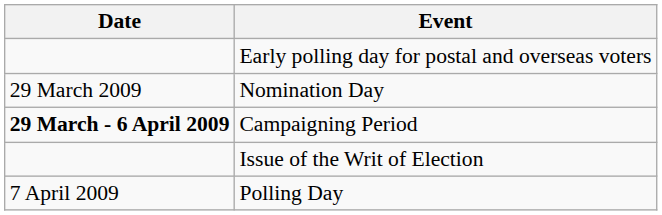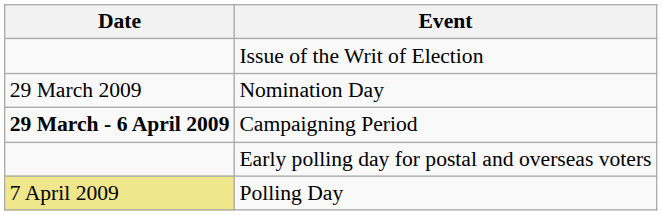 <table class="wikitable">
 <tr>
 <th>Date</th>
 <th>Event</th>
 </tr>
 <tr>
 <td></td>
-<td>Early polling day for postal and overseas voters</td>
+<td>Issue of the Writ of Election</td>
 </tr>
 <tr>
 <td>29 March 2009</td>
 <td>Nomination Day</td>
 </tr>
 <tr>
 <td><strong>29 March - 6 April 2009</strong></td>
 <td>Campaigning Period</td>
 </tr>
 <tr>
 <td></td>
-<td>Issue of the Writ of Election</td>
+<td>Early polling day for postal and overseas voters</td>
 </tr>
 <tr>
-<td>7 April 2009</td>
+<td style="background: khaki;">7 April 2009</td>
 <td>Polling Day</td>
 </tr>
 </table>
